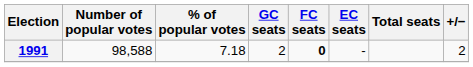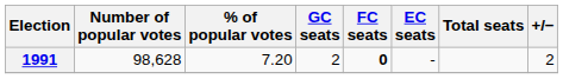 <table class="wikitable" style="text-align: right;">
 <tr align=center>
 <th><strong>Election</strong></th>
 <th>Number of<br>popular votes</th>
 <th>% of<br>popular votes</th>
 <th><a href='#'>GC</a><br>seats</th>
 <th><a href='#'>FC</a><br>seats</th>
 <th><a href='#'>EC</a><br>seats</th>
 <th>Total seats</th>
 <th>+/−</th>
 </tr>
 <tr>
 <th><a href='#'>1991</a></th>
-<td>98,588</td>
-<td>7.18</td>
+<td>98,628</td>
+<td>7.20</td>
 <td>2</td>
 <td><strong>0</strong></td>
 <td>-</td>
 <td></td>
 <td>2</td>
 </tr>
 <tr>
 </tr>
 </table>
